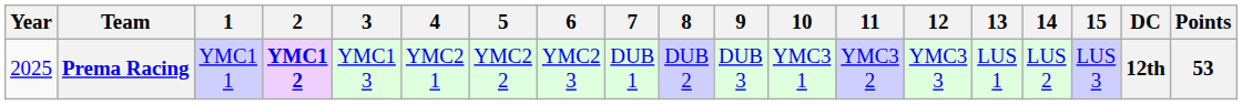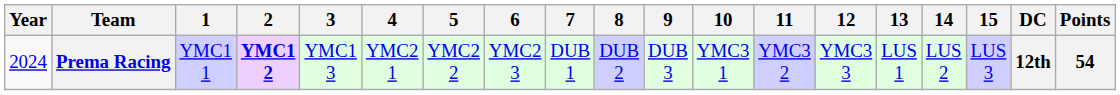 <table class="wikitable" style="text-align:center; font-size:85%">
 <tr>
 <th>Year</th>
 <th>Team</th>
 <th>1</th>
 <th>2</th>
 <th>3</th>
 <th>4</th>
 <th>5</th>
 <th>6</th>
 <th>7</th>
 <th>8</th>
 <th>9</th>
 <th>10</th>
 <th>11</th>
 <th>12</th>
 <th>13</th>
 <th>14</th>
 <th>15</th>
 <th>DC</th>
 <th>Points</th>
 </tr>
 <tr>
-<td><a href='#'>2025</a></td>
+<td><a href='#'>2024</a></td>
 <th nowrap><a href='#'>Prema Racing</a></th>
 <td style="background:#CFCFFF;"><a href='#'>YMC1<br>1</a><br></td>
 <td style="background:#efcfff"><strong><a href='#'>YMC1<br>2</a><br></strong></td>
 <td style="background:#DFFFDF;"><a href='#'>YMC1<br>3</a><br></td>
 <td style="background:#DFFFDF;"><a href='#'>YMC2<br>1</a><br></td>
 <td style="background:#DFFFDF;"><a href='#'>YMC2<br>2</a><br></td>
 <td style="background:#DFFFDF;"><a href='#'>YMC2<br>3</a><br></td>
 <td style="background:#DFFFDF;"><a href='#'>DUB<br>1</a><br></td>
 <td style="background:#CFCFFF;"><a href='#'>DUB<br>2</a><br></td>
 <td style="background:#DFFFDF;"><a href='#'>DUB<br>3</a><br></td>
 <td style="background:#DFFFDF;"><a href='#'>YMC3<br>1</a><br></td>
 <td style="background:#CFCFFF;"><a href='#'>YMC3<br>2</a><br></td>
 <td style="background:#DFFFDF;"><a href='#'>YMC3<br>3</a><br></td>
 <td style="background:#DFFFDF;"><a href='#'>LUS<br>1</a><br></td>
 <td style="background:#DFFFDF;"><a href='#'>LUS<br>2</a><br></td>
 <td style="background:#CFCFFF;"><a href='#'>LUS<br>3</a><br></td>
 <th>12th</th>
-<th>53</th>
+<th>54</th>
 </tr>
 </table>
